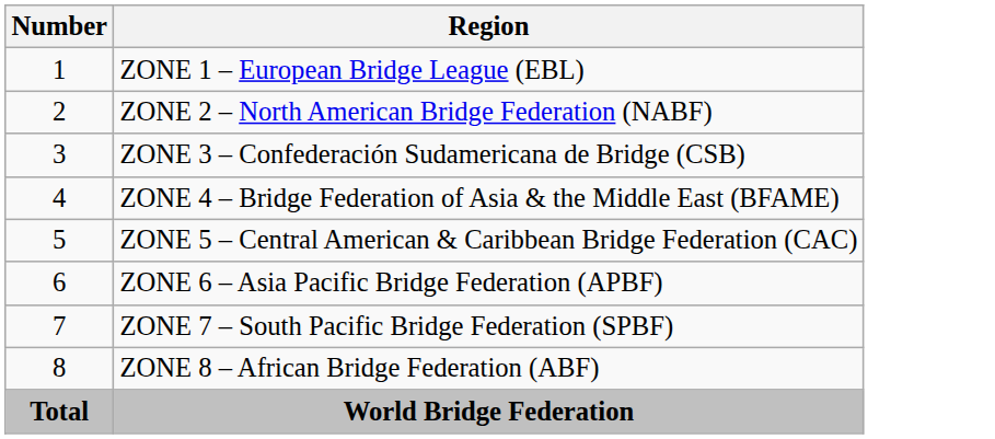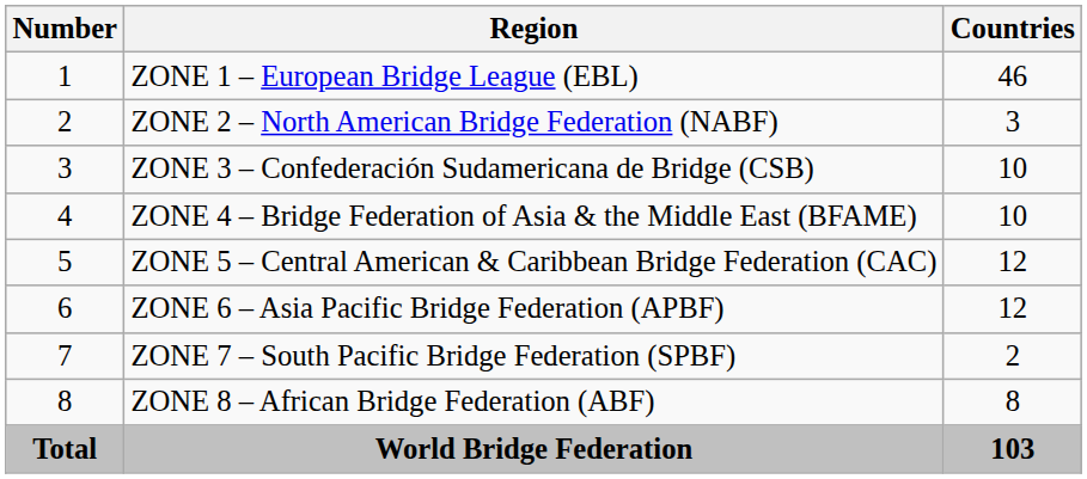 <table class="wikitable sortable">
 <tr>
 <th>Number</th>
 <th>Region</th>
+<th>Countries</th>
 </tr>
 <tr>
 <td align=center>1</td>
 <td>ZONE 1 – <a href='#'>European Bridge League</a> (EBL)</td>
+<td align=center>46</td>
 </tr>
 <tr>
 <td align=center>2</td>
 <td>ZONE 2 – <a href='#'>North American Bridge Federation</a> (NABF)</td>
+<td align=center>3</td>
 </tr>
 <tr>
 <td align=center>3</td>
 <td>ZONE 3 – Confederación Sudamericana de Bridge (CSB)</td>
+<td align=center>10</td>
 </tr>
 <tr>
 <td align=center>4</td>
 <td>ZONE 4 – Bridge Federation of Asia & the Middle East (BFAME)</td>
+<td align=center>10</td>
 </tr>
 <tr>
 <td align=center>5</td>
 <td>ZONE 5 – Central American & Caribbean Bridge Federation (CAC)</td>
+<td align=center>12</td>
 </tr>
 <tr>
 <td align=center>6</td>
 <td>ZONE 6 – Asia Pacific Bridge Federation (APBF)</td>
+<td align=center>12</td>
 </tr>
 <tr>
 <td align=center>7</td>
 <td>ZONE 7 – South Pacific Bridge Federation (SPBF)</td>
+<td align=center>2</td>
 </tr>
 <tr>
 <td align=center>8</td>
 <td>ZONE 8 – African Bridge Federation (ABF)</td>
+<td align=center>8</td>
 </tr>
 <tr style="background:silver;">
 <td align=center><strong>Total</strong></td>
 <td align=center><strong>World Bridge Federation</strong></td>
+<td align=center><strong>103</strong></td>
 </tr>
 </table>
